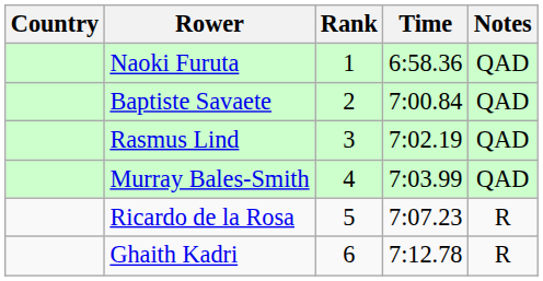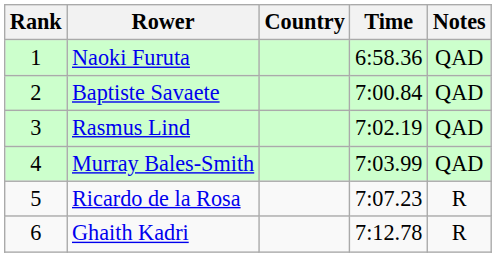 <table class="wikitable" style="text-align:center">
 <tr>
+<th>Rank</th>
+<th>Rower</th>
 <th>Country</th>
-<th>Rower</th>
-<th>Rank</th>
 <th>Time</th>
 <th>Notes</th>
 </tr>
 <tr bgcolor=ccffcc>
+<td>1</td>
+<td align="left"><a href='#'>Naoki Furuta</a></td>
 <td align="left"></td>
-<td align="left"><a href='#'>Naoki Furuta</a></td>
-<td>1</td>
 <td>6:58.36</td>
 <td>QAD</td>
 </tr>
 <tr bgcolor=ccffcc>
+<td>2</td>
+<td align="left"><a href='#'>Baptiste Savaete</a></td>
 <td align="left"></td>
-<td align="left"><a href='#'>Baptiste Savaete</a></td>
-<td>2</td>
 <td>7:00.84</td>
 <td>QAD</td>
 </tr>
 <tr bgcolor=ccffcc>
+<td>3</td>
+<td align="left"><a href='#'>Rasmus Lind</a></td>
 <td align="left"></td>
-<td align="left"><a href='#'>Rasmus Lind</a></td>
-<td>3</td>
 <td>7:02.19</td>
 <td>QAD</td>
 </tr>
 <tr bgcolor=ccffcc>
+<td>4</td>
+<td align="left"><a href='#'>Murray Bales-Smith</a></td>
 <td align="left"></td>
-<td align="left"><a href='#'>Murray Bales-Smith</a></td>
-<td>4</td>
 <td>7:03.99</td>
 <td>QAD</td>
 </tr>
 <tr>
+<td>5</td>
+<td align="left"><a href='#'>Ricardo de la Rosa</a></td>
 <td align="left"></td>
-<td align="left"><a href='#'>Ricardo de la Rosa</a></td>
-<td>5</td>
 <td>7:07.23</td>
 <td>R</td>
 </tr>
 <tr>
+<td>6</td>
+<td align="left"><a href='#'>Ghaith Kadri</a></td>
 <td align="left"></td>
-<td align="left"><a href='#'>Ghaith Kadri</a></td>
-<td>6</td>
 <td>7:12.78</td>
 <td>R</td>
 </tr>
 </table>
